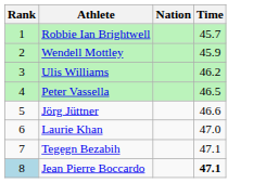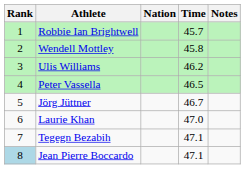 <table class="wikitable sortable" style="text-align:center">
 <tr>
 <th>Rank</th>
 <th>Athlete</th>
 <th>Nation</th>
 <th>Time</th>
+<th>Notes</th>
 </tr>
 <tr bgcolor=bbf3bb>
 <td>1</td>
 <td align=left><a href='#'>Robbie Ian Brightwell</a></td>
 <td align=left></td>
 <td>45.7</td>
+<td></td>
 </tr>
 <tr bgcolor=bbf3bb>
 <td>2</td>
 <td align=left><a href='#'>Wendell Mottley</a></td>
 <td align=left></td>
-<td>45.9</td>
+<td>45.8</td>
+<td></td>
 </tr>
 <tr bgcolor=bbf3bb>
 <td>3</td>
 <td align=left><a href='#'>Ulis Williams</a></td>
 <td align=left></td>
 <td>46.2</td>
+<td></td>
 </tr>
 <tr bgcolor=bbf3bb>
 <td>4</td>
 <td align=left><a href='#'>Peter Vassella</a></td>
 <td align=left></td>
 <td>46.5</td>
+<td></td>
 </tr>
 <tr>
 <td>5</td>
 <td align=left><a href='#'>Jörg Jüttner</a></td>
 <td align=left></td>
-<td>46.6</td>
+<td>46.7</td>
+<td></td>
 </tr>
 <tr>
 <td>6</td>
 <td align=left><a href='#'>Laurie Khan</a></td>
 <td align=left></td>
 <td>47.0</td>
+<td></td>
 </tr>
 <tr>
 <td>7</td>
 <td align=left><a href='#'>Tegegn Bezabih</a></td>
 <td align=left></td>
 <td>47.1</td>
+<td></td>
 </tr>
 <tr>
 <td style="background: lightblue;">8</td>
 <td align=left><a href='#'>Jean Pierre Boccardo</a></td>
 <td align=left></td>
-<td><strong>47.1</strong></td>
+<td>47.1</td>
+<td></td>
 </tr>
 </table>
